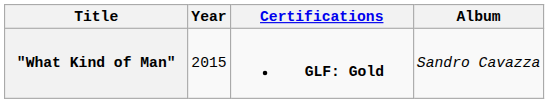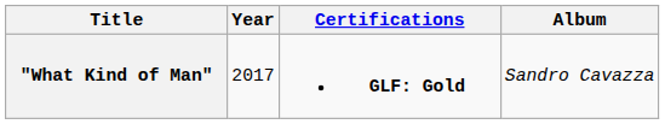 <table class="wikitable plainrowheaders" style="text-align:center;">
 <tr>
 <th scope="col" style="width:12em;">Title</th>
 <th scope="col" style="width:1em;">Year</th>
 <th scope="col" style="width:12em;"><a href='#'>Certifications</a></th>
 <th scope="col">Album</th>
 </tr>
 <tr>
 <th scope="row">"What Kind of Man"</th>
-<td>2015</td>
+<td>2017</td>
 <td><strong><br><ul><li>GLF: Gold</li></ul></strong></td>
 <td><em>Sandro Cavazza</em></td>
 </tr>
 </table>
